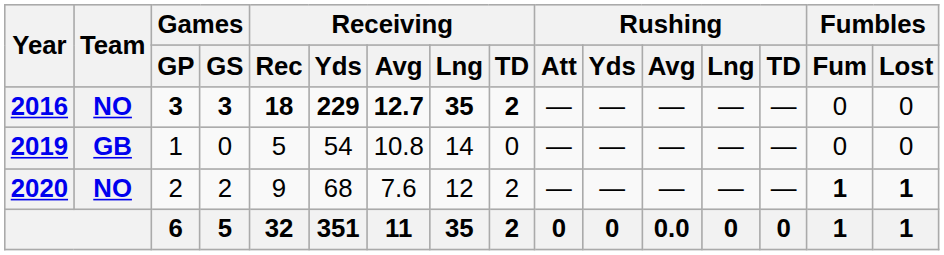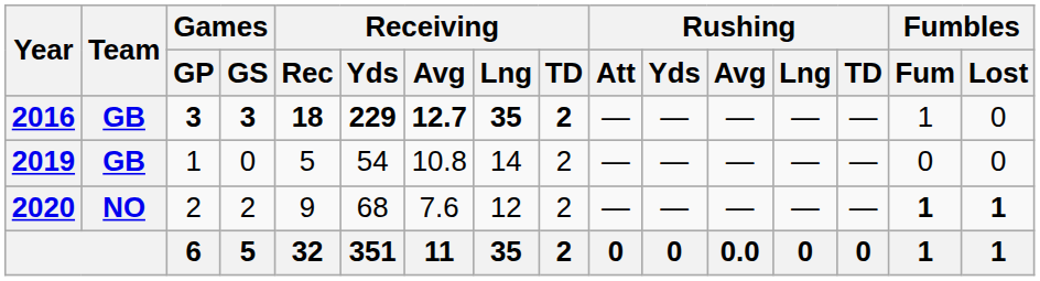 <table class="wikitable" style="text-align:center;">
 <tr>
 <th rowspan="2">Year</th>
 <th rowspan="2">Team</th>
 <th colspan="2">Games</th>
 <th colspan="5">Receiving</th>
 <th colspan="5">Rushing</th>
 <th colspan="2">Fumbles</th>
 </tr>
 <tr>
 <th>GP</th>
 <th>GS</th>
 <th>Rec</th>
 <th>Yds</th>
 <th>Avg</th>
 <th>Lng</th>
 <th>TD</th>
 <th>Att</th>
 <th>Yds</th>
 <th>Avg</th>
 <th>Lng</th>
 <th>TD</th>
 <th>Fum</th>
 <th>Lost</th>
 </tr>
 <tr>
 <th><a href='#'>2016</a></th>
-<th><a href='#'>NO</a></th>
+<th><a href='#'>GB</a></th>
 <td><strong>3</strong></td>
 <td><strong>3</strong></td>
 <td><strong>18</strong></td>
 <td><strong>229</strong></td>
 <td><strong>12.7</strong></td>
 <td><strong>35</strong></td>
 <td><strong>2</strong></td>
 <td>—</td>
 <td>—</td>
 <td>—</td>
 <td>—</td>
 <td>—</td>
-<td>0</td>
+<td>1</td>
 <td>0</td>
 </tr>
 <tr>
 <th><a href='#'>2019</a></th>
 <th><a href='#'>GB</a></th>
 <td>1</td>
 <td>0</td>
 <td>5</td>
 <td>54</td>
 <td>10.8</td>
 <td>14</td>
-<td>0</td>
+<td>2</td>
 <td>—</td>
 <td>—</td>
 <td>—</td>
 <td>—</td>
 <td>—</td>
 <td>0</td>
 <td>0</td>
 </tr>
 <tr>
 <th><a href='#'>2020</a></th>
 <th><a href='#'>NO</a></th>
 <td>2</td>
 <td>2</td>
 <td>9</td>
 <td>68</td>
 <td>7.6</td>
 <td>12</td>
 <td>2</td>
 <td>—</td>
 <td>—</td>
 <td>—</td>
 <td>—</td>
 <td>—</td>
 <td><strong>1</strong></td>
 <td><strong>1</strong></td>
 </tr>
 <tr>
 <th colspan="2"></th>
 <th>6</th>
 <th>5</th>
 <th>32</th>
 <th>351</th>
 <th>11</th>
 <th>35</th>
 <th>2</th>
 <th>0</th>
 <th>0</th>
 <th>0.0</th>
 <th>0</th>
 <th>0</th>
 <th>1</th>
 <th>1</th>
 </tr>
 </table>
